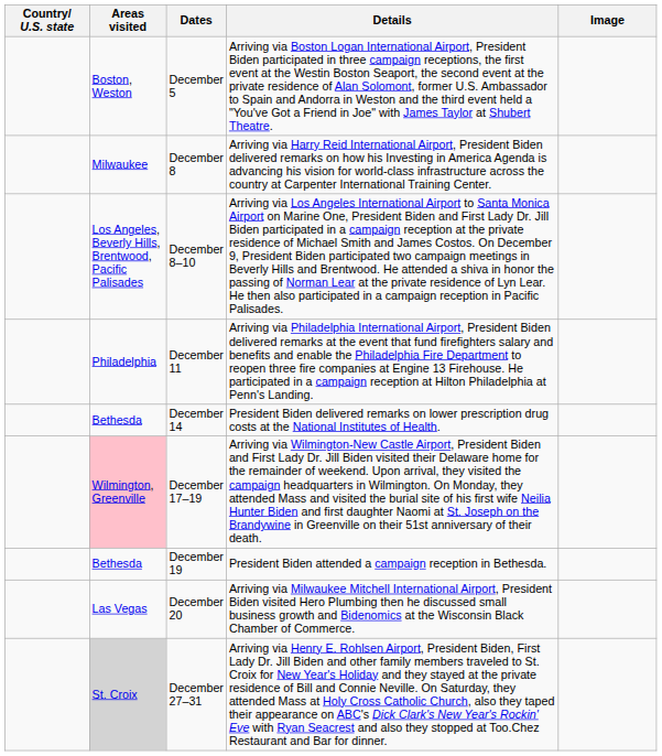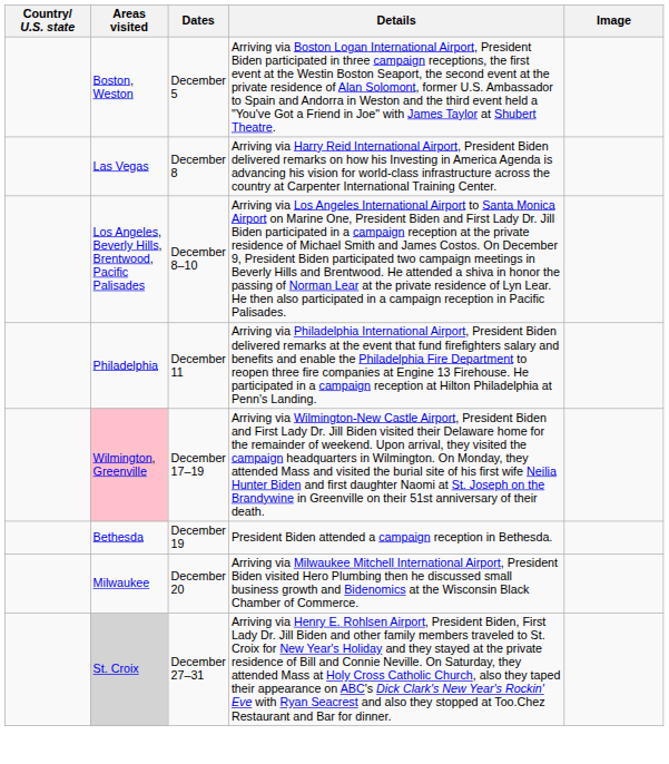 <table class="wikitable" style="margin: 1em auto 1em auto">
 <tr>
 <th width="120">Country/<br><em>U.S. state</em></th>
 <th width="100">Areas visited</th>
 <th width="70">Dates</th>
 <th width="550">Details</th>
 <th width="150">Image</th>
 </tr>
 <tr>
 <td></td>
 <td><a href='#'>Boston</a>, <a href='#'>Weston</a></td>
 <td>December 5</td>
 <td>Arriving via <a href='#'>Boston Logan International Airport</a>, President Biden participated in three <a href='#'>campaign</a> receptions, the first event at the Westin Boston Seaport, the second event at the private residence of <a href='#'>Alan Solomont</a>, former U.S. Ambassador to Spain and Andorra in Weston and the third event held a "You've Got a Friend in Joe" with <a href='#'>James Taylor</a> at <a href='#'>Shubert Theatre</a>.</td>
 <td></td>
 </tr>
 <tr>
 <td></td>
-<td><a href='#'>Milwaukee</a></td>
+<td><a href='#'>Las Vegas</a></td>
 <td>December 8</td>
 <td>Arriving via <a href='#'>Harry Reid International Airport</a>, President Biden delivered remarks on how his Investing in America Agenda is advancing his vision for world-class infrastructure across the country at Carpenter International Training Center.</td>
 <td></td>
 </tr>
 <tr>
 <td></td>
 <td><a href='#'>Los Angeles</a>, <a href='#'>Beverly Hills</a>, <a href='#'>Brentwood</a>, <a href='#'>Pacific Palisades</a></td>
 <td>December 8–10</td>
 <td>Arriving via <a href='#'>Los Angeles International Airport</a> to <a href='#'>Santa Monica Airport</a> on Marine One, President Biden and First Lady Dr. Jill Biden participated in a <a href='#'>campaign</a> reception at the private residence of Michael Smith and James Costos. On December 9, President Biden participated two campaign meetings in Beverly Hills and Brentwood. He attended a shiva in honor the passing of <a href='#'>Norman Lear</a> at the private residence of Lyn Lear. He then also participated in a campaign reception in Pacific Palisades.</td>
 <td></td>
 </tr>
 <tr>
 <td></td>
 <td><a href='#'>Philadelphia</a></td>
 <td>December 11</td>
 <td>Arriving via <a href='#'>Philadelphia International Airport</a>, President Biden delivered remarks at the event that fund firefighters salary and benefits and enable the <a href='#'>Philadelphia Fire Department</a> to reopen three fire companies at Engine 13 Firehouse. He participated in a <a href='#'>campaign</a> reception at Hilton Philadelphia at Penn's Landing.</td>
 <td></td>
 </tr>
 <tr>
 <td></td>
-<td><a href='#'>Bethesda</a></td>
-<td>December 14</td>
-<td>President Biden delivered remarks on lower prescription drug costs at the <a href='#'>National Institutes of Health</a>.</td>
-<td></td>
-</tr>
-<tr>
-<td></td>
 <td style="background: pink;"><a href='#'>Wilmington</a>, <a href='#'>Greenville</a></td>
 <td>December 17–19</td>
 <td>Arriving via <a href='#'>Wilmington-New Castle Airport</a>, President Biden and First Lady Dr. Jill Biden visited their Delaware home for the remainder of weekend. Upon arrival, they visited the <a href='#'>campaign</a> headquarters in Wilmington. On Monday, they attended Mass and visited the burial site of his first wife <a href='#'>Neilia Hunter Biden</a> and first daughter Naomi at <a href='#'>St. Joseph on the Brandywine</a> in Greenville on their 51st anniversary of their death.</td>
 <td></td>
 </tr>
 <tr>
 <td></td>
 <td><a href='#'>Bethesda</a></td>
 <td>December 19</td>
 <td>President Biden attended a <a href='#'>campaign</a> reception in Bethesda.</td>
 <td></td>
 </tr>
 <tr>
 <td></td>
-<td><a href='#'>Las Vegas</a></td>
+<td><a href='#'>Milwaukee</a></td>
 <td>December 20</td>
 <td>Arriving via <a href='#'>Milwaukee Mitchell International Airport</a>, President Biden visited Hero Plumbing then he discussed small business growth and <a href='#'>Bidenomics</a> at the Wisconsin Black Chamber of Commerce.</td>
 <td></td>
 </tr>
 <tr>
 <td></td>
 <td style="background: lightgrey;"><a href='#'>St. Croix</a></td>
 <td>December 27–31</td>
 <td>Arriving via <a href='#'>Henry E. Rohlsen Airport</a>, President Biden, First Lady Dr. Jill Biden and other family members traveled to St. Croix for <a href='#'>New Year's Holiday</a> and they stayed at the private residence of Bill and Connie Neville. On Saturday, they attended Mass at <a href='#'>Holy Cross Catholic Church</a>, also they taped their appearance on <a href='#'>ABC</a>'s <em><a href='#'>Dick Clark's New Year's Rockin' Eve</a></em> with <a href='#'>Ryan Seacrest</a> and also they stopped at  Too.Chez Restaurant and Bar for dinner.</td>
 <td></td>
 </tr>
 </table>
